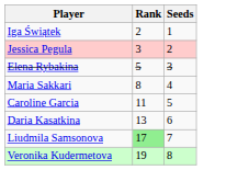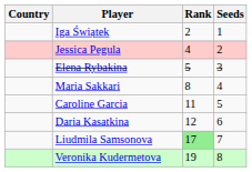 <table class="sortable wikitable">
 <tr>
+<th width="60">Country</th>
 <th width="175">Player</th>
 <th>Rank</th>
 <th>Seeds</th>
 </tr>
 <tr>
+<td></td>
 <td><a href='#'>Iga Świątek</a></td>
 <td>2</td>
 <td>1</td>
 </tr>
 <tr style="background:#fcc;">
+<td></td>
 <td><a href='#'>Jessica Pegula</a></td>
-<td>3</td>
+<td>4</td>
 <td>2</td>
 </tr>
 <tr>
+<td><s></s></td>
 <td><s><a href='#'>Elena Rybakina</a></s></td>
 <td><s>5</s></td>
 <td><s>3</s></td>
 </tr>
 <tr>
+<td></td>
 <td><a href='#'>Maria Sakkari</a></td>
 <td>8</td>
 <td>4</td>
 </tr>
 <tr>
+<td></td>
 <td><a href='#'>Caroline Garcia</a></td>
 <td>11</td>
 <td>5</td>
 </tr>
 <tr>
+<td></td>
 <td><a href='#'>Daria Kasatkina</a></td>
-<td>13</td>
+<td>12</td>
 <td>6</td>
 </tr>
 <tr>
+<td></td>
 <td><a href='#'>Liudmila Samsonova</a></td>
 <td style="background: lightgreen;">17</td>
 <td>7</td>
 </tr>
 <tr style="background:#cfc;">
+<td></td>
 <td><a href='#'>Veronika Kudermetova</a></td>
 <td>19</td>
 <td>8</td>
 </tr>
 </table>
